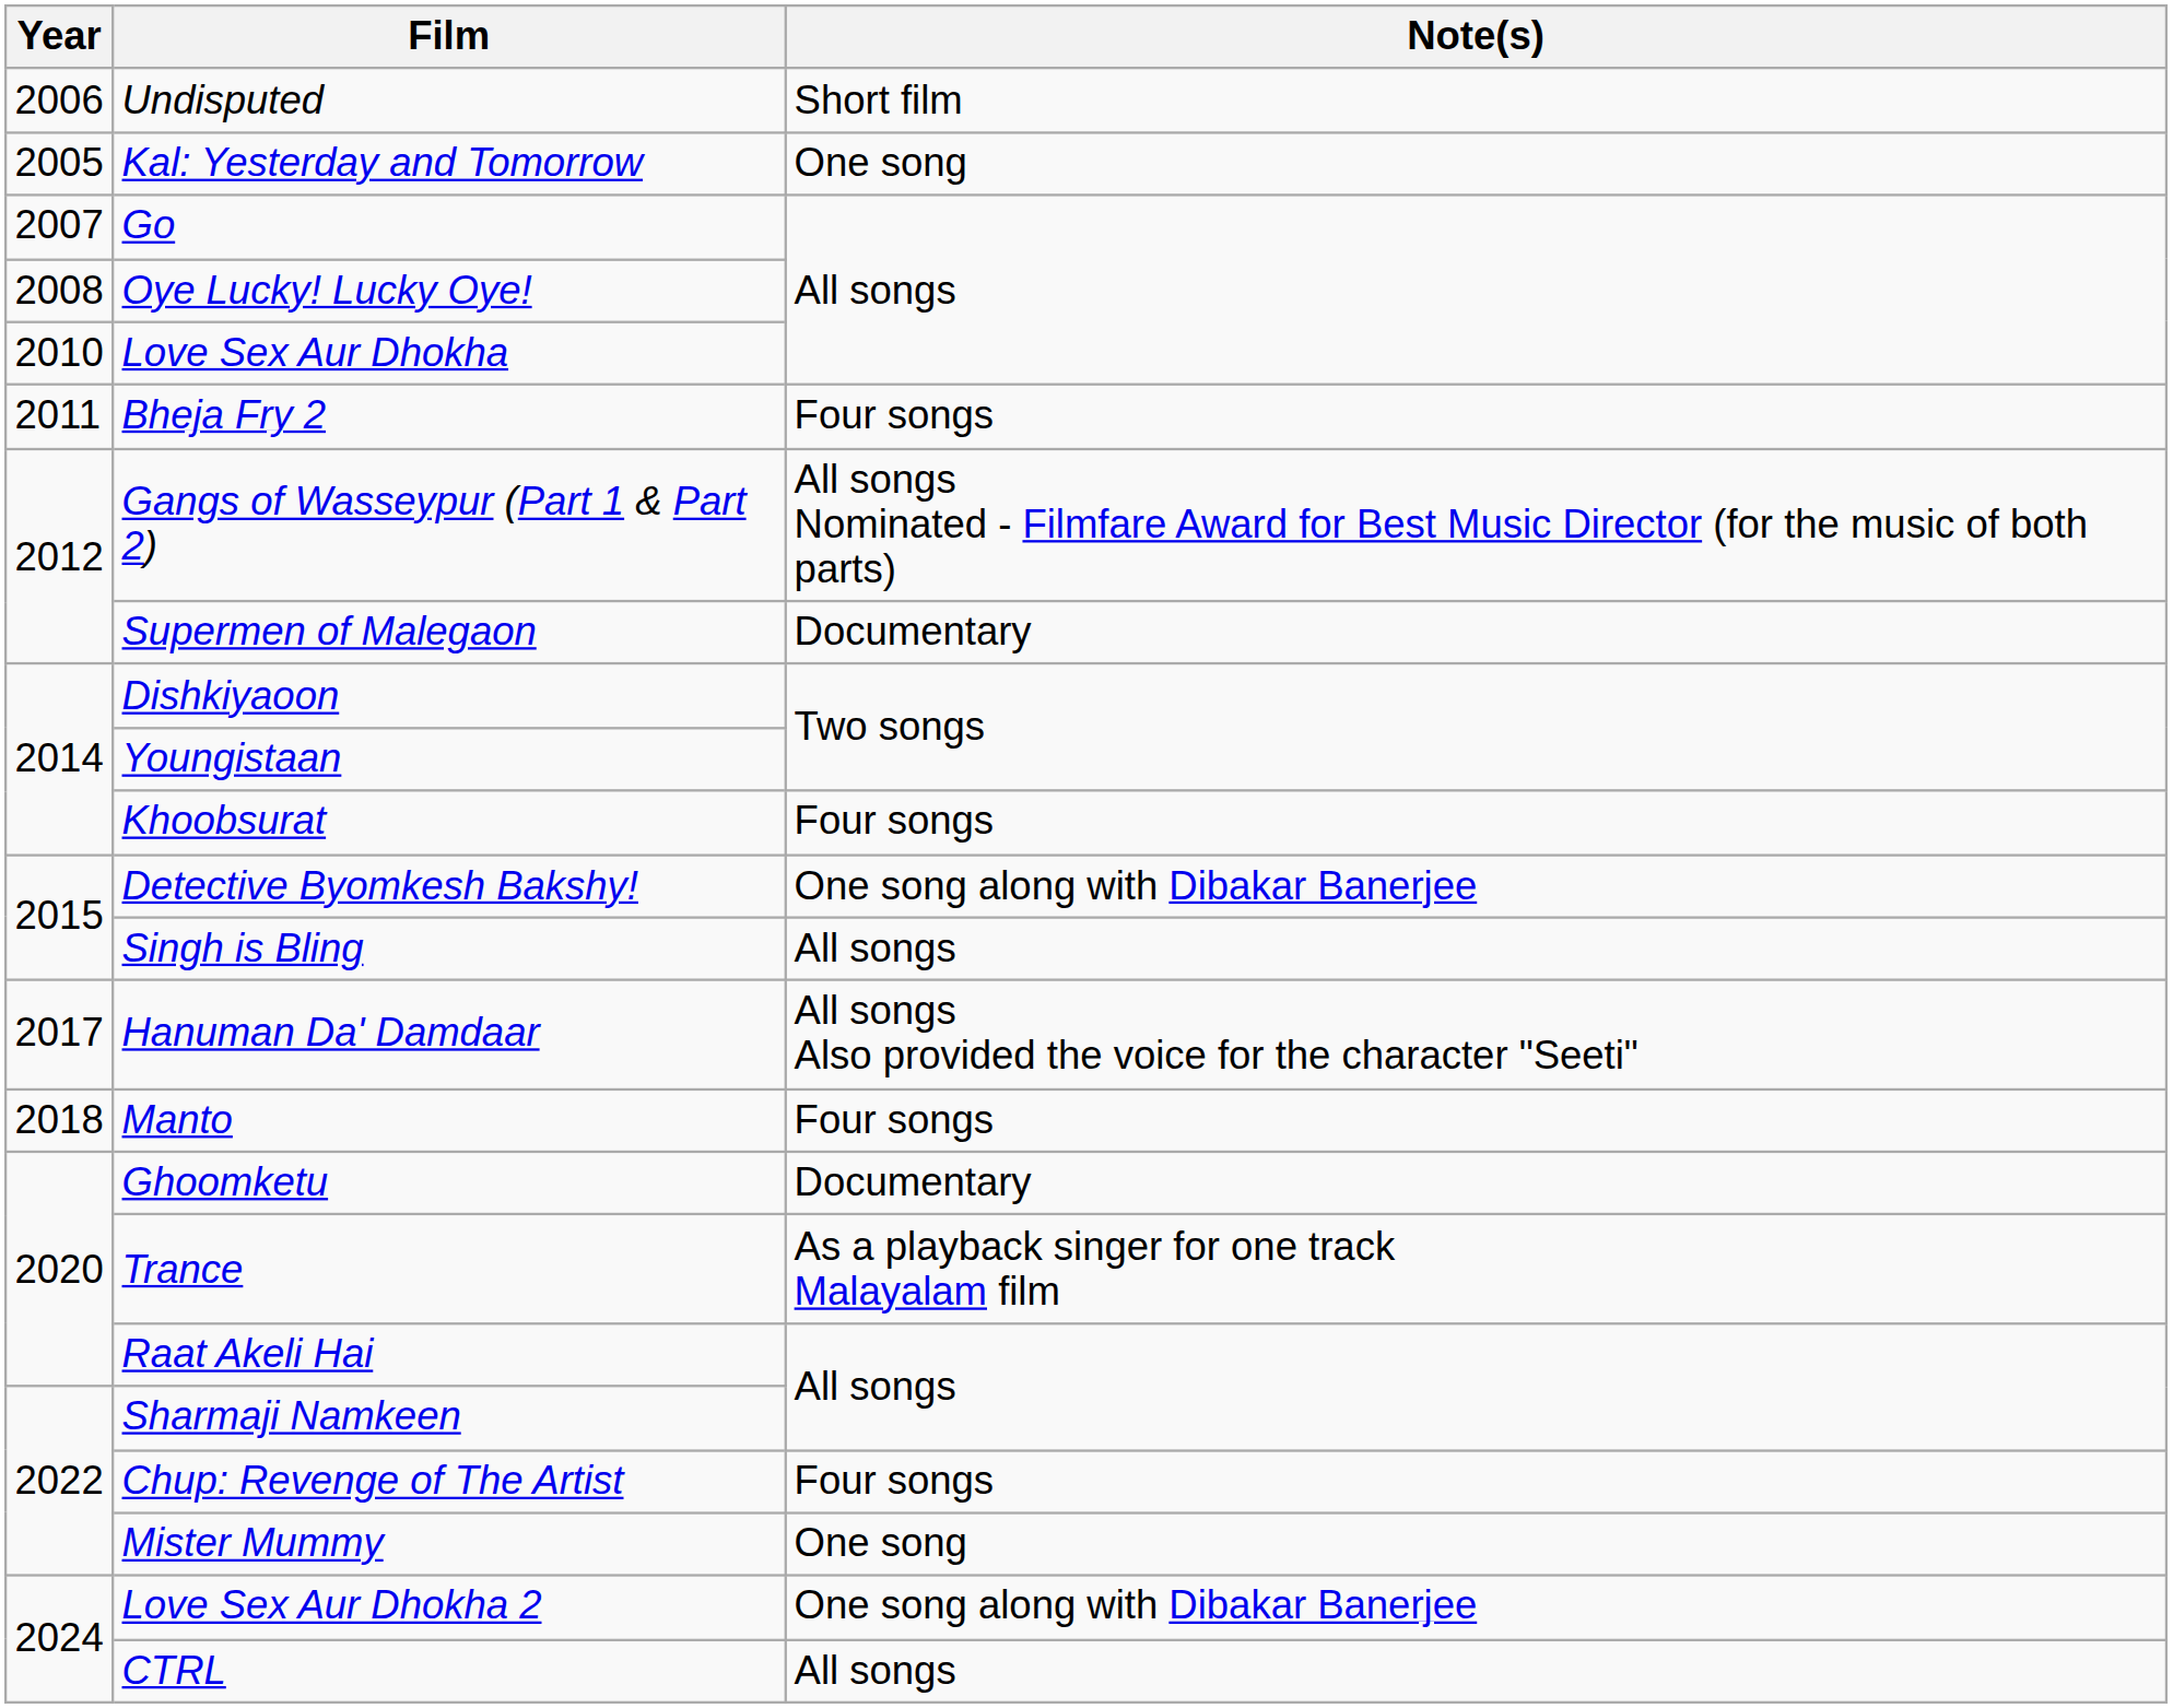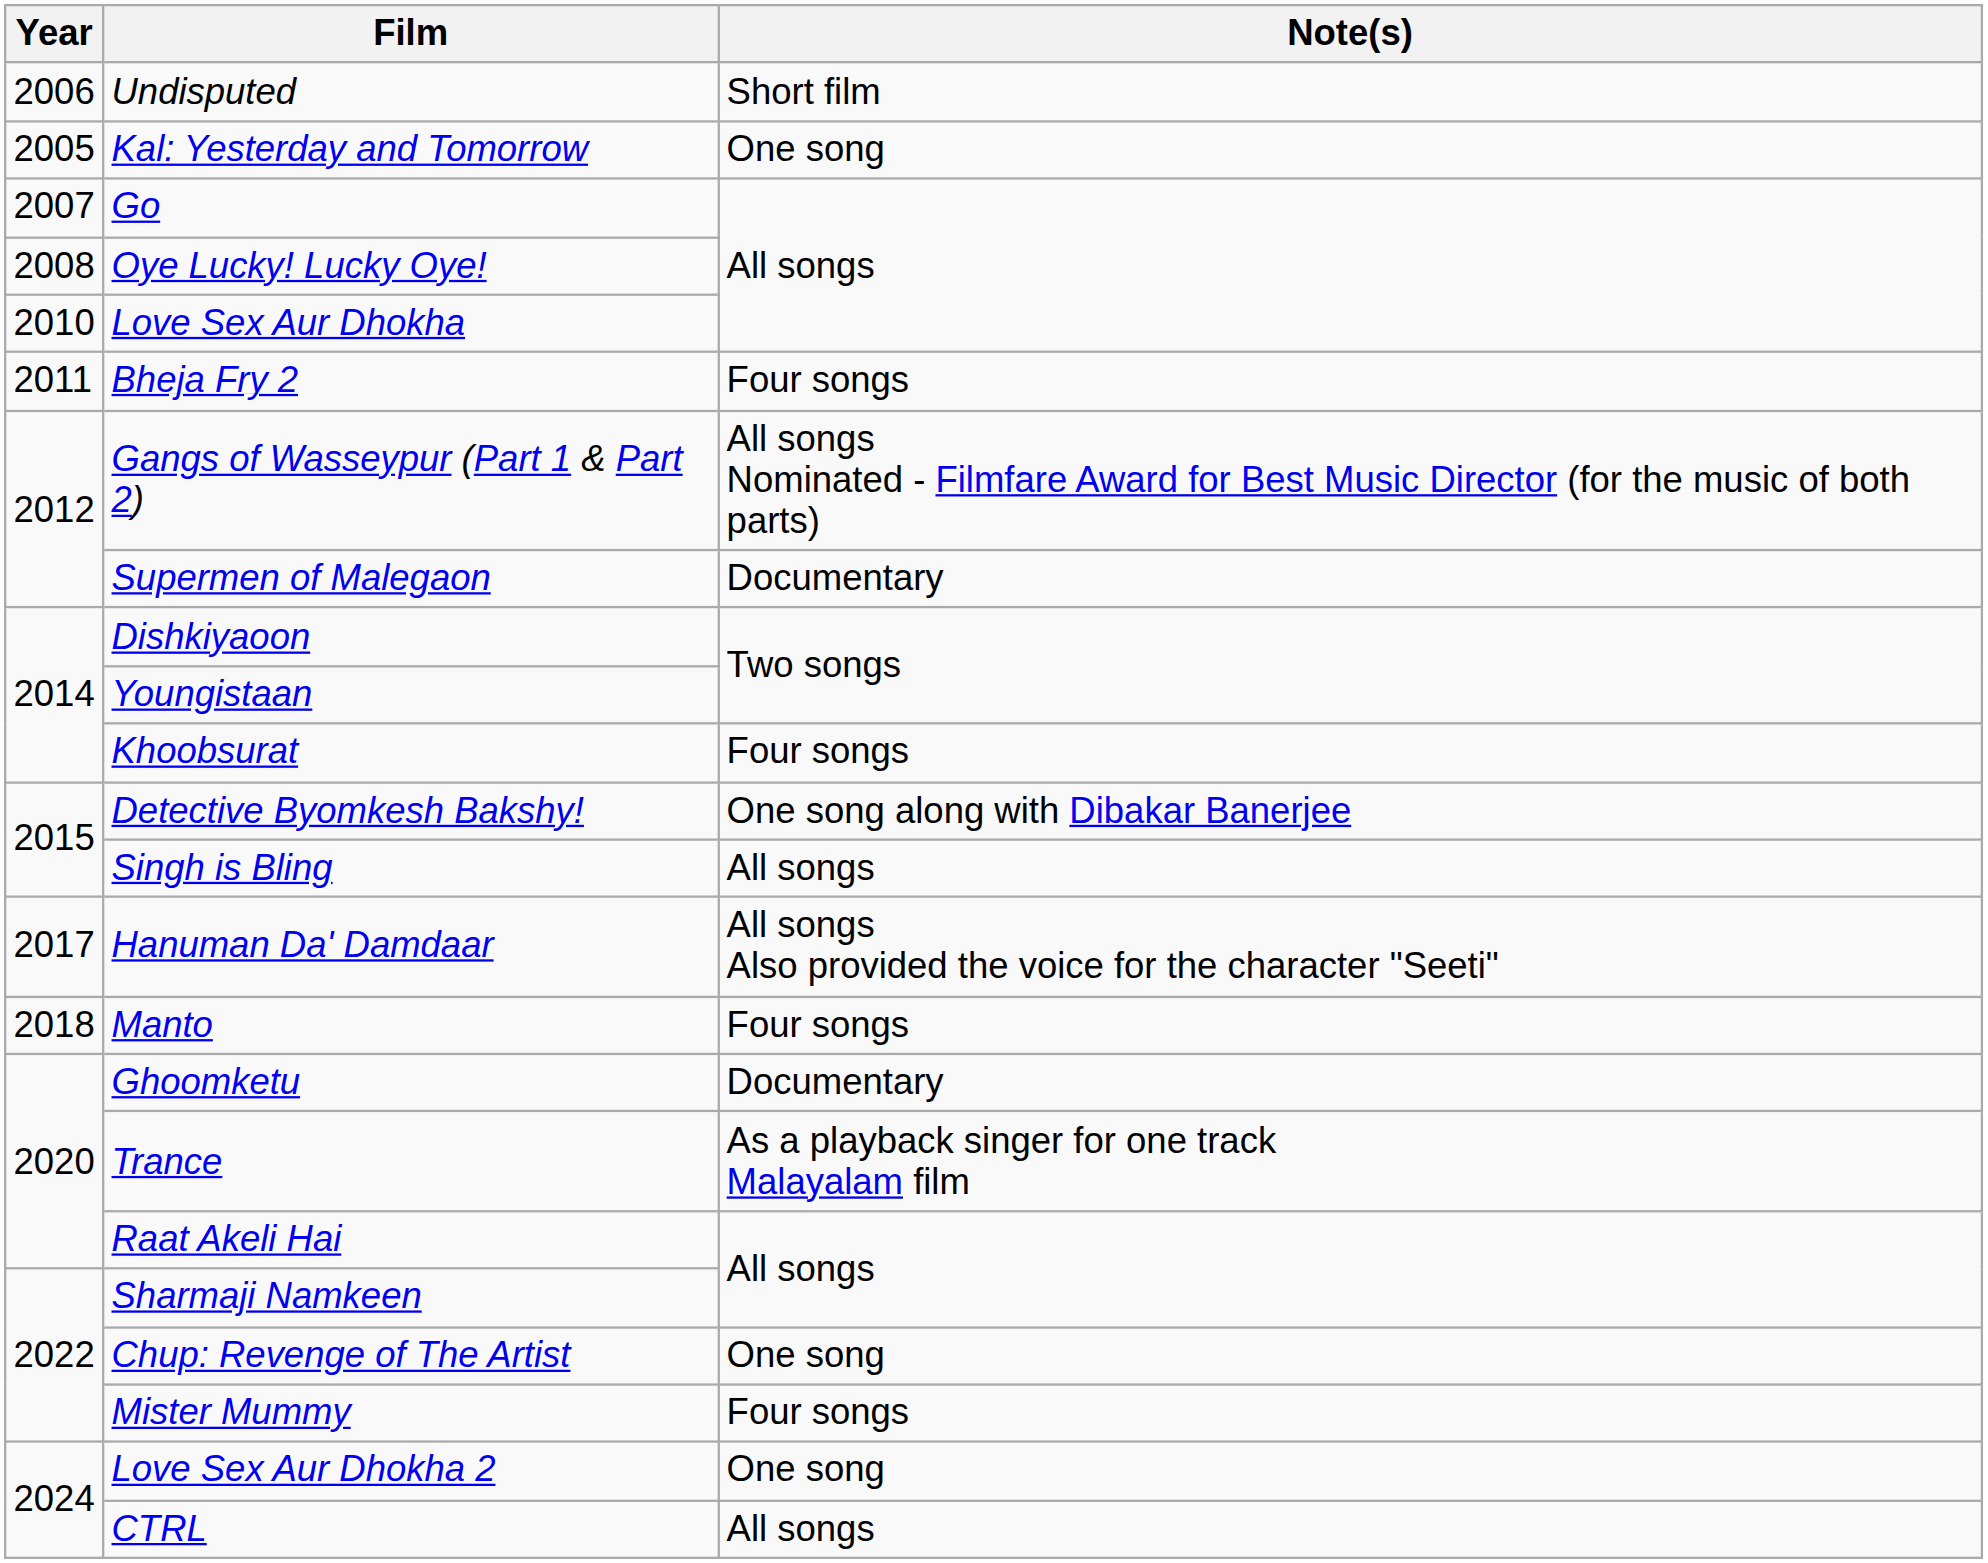 <table class="wikitable sortable">
 <tr>
 <th scope="col">Year</th>
 <th scope="col">Film</th>
 <th scope="col">Note(s)</th>
 </tr>
 <tr>
 <td>2006</td>
 <td><em> Undisputed</em></td>
 <td>Short film</td>
 </tr>
 <tr>
 <td>2005</td>
 <td><em> <a href='#'>Kal: Yesterday and Tomorrow</a></em></td>
 <td>One  song</td>
 </tr>
 <tr>
 <td>2007</td>
 <td><em><a href='#'>Go</a></em></td>
 <td rowspan=3>All songs</td>
 </tr>
 <tr>
 <td>2008</td>
 <td><em><a href='#'>Oye Lucky! Lucky Oye!</a></em></td>
 </tr>
 <tr>
 <td>2010</td>
 <td><em><a href='#'>Love Sex Aur Dhokha</a></em></td>
 </tr>
 <tr>
 <td>2011</td>
 <td><em><a href='#'>Bheja Fry 2</a></em></td>
 <td>Four songs</td>
 </tr>
 <tr>
 <td rowspan=2>2012</td>
 <td><em><a href='#'>Gangs of Wasseypur</a> (<a href='#'>Part 1</a> & <a href='#'>Part 2</a>)</em></td>
 <td>All songs<br>Nominated - <a href='#'>Filmfare Award for Best Music Director</a> (for the music of both parts)</td>
 </tr>
 <tr>
 <td><em><a href='#'>Supermen of Malegaon</a></em></td>
 <td>Documentary</td>
 </tr>
 <tr>
 <td rowspan=3>2014</td>
 <td><em><a href='#'>Dishkiyaoon</a></em></td>
 <td rowspan=2>Two songs</td>
 </tr>
 <tr>
 <td><em><a href='#'>Youngistaan</a></em></td>
 </tr>
 <tr>
 <td><em><a href='#'>Khoobsurat</a></em></td>
 <td>Four songs</td>
 </tr>
 <tr>
 <td rowspan=2>2015</td>
 <td><em><a href='#'>Detective Byomkesh Bakshy!</a></em></td>
 <td>One song along with <a href='#'>Dibakar Banerjee</a></td>
 </tr>
 <tr>
 <td><em><a href='#'>Singh is Bling</a></em></td>
 <td>All songs</td>
 </tr>
 <tr>
 <td>2017</td>
 <td><em><a href='#'>Hanuman Da' Damdaar</a></em></td>
 <td>All songs<br>Also provided the voice for the character "Seeti"</td>
 </tr>
 <tr>
 <td>2018</td>
 <td><em><a href='#'>Manto</a></em></td>
 <td>Four songs</td>
 </tr>
 <tr>
 <td rowspan=3>2020</td>
 <td><em><a href='#'>Ghoomketu</a></em></td>
 <td>Documentary</td>
 </tr>
 <tr>
 <td><em><a href='#'>Trance</a></em></td>
 <td>As a playback singer for one track<br><a href='#'>Malayalam</a> film</td>
 </tr>
 <tr>
 <td><em><a href='#'>Raat Akeli Hai</a></em></td>
 <td rowspan=2>All songs</td>
 </tr>
 <tr>
 <td rowspan=3>2022</td>
 <td><em><a href='#'>Sharmaji Namkeen</a></em></td>
 </tr>
 <tr>
 <td><em><a href='#'>Chup: Revenge of The Artist</a></em></td>
-<td>Four songs</td>
+<td>One song</td>
 </tr>
 <tr>
 <td><em><a href='#'>Mister Mummy</a></em></td>
-<td>One song</td>
+<td>Four songs</td>
 </tr>
 <tr>
 <td rowspan=2>2024</td>
 <td><em><a href='#'>Love Sex Aur Dhokha 2</a></em></td>
-<td>One song along with <a href='#'>Dibakar Banerjee</a></td>
+<td>One song</td>
 </tr>
 <tr>
 <td><em><a href='#'>CTRL</a></em></td>
 <td>All songs</td>
 </tr>
 </table>
